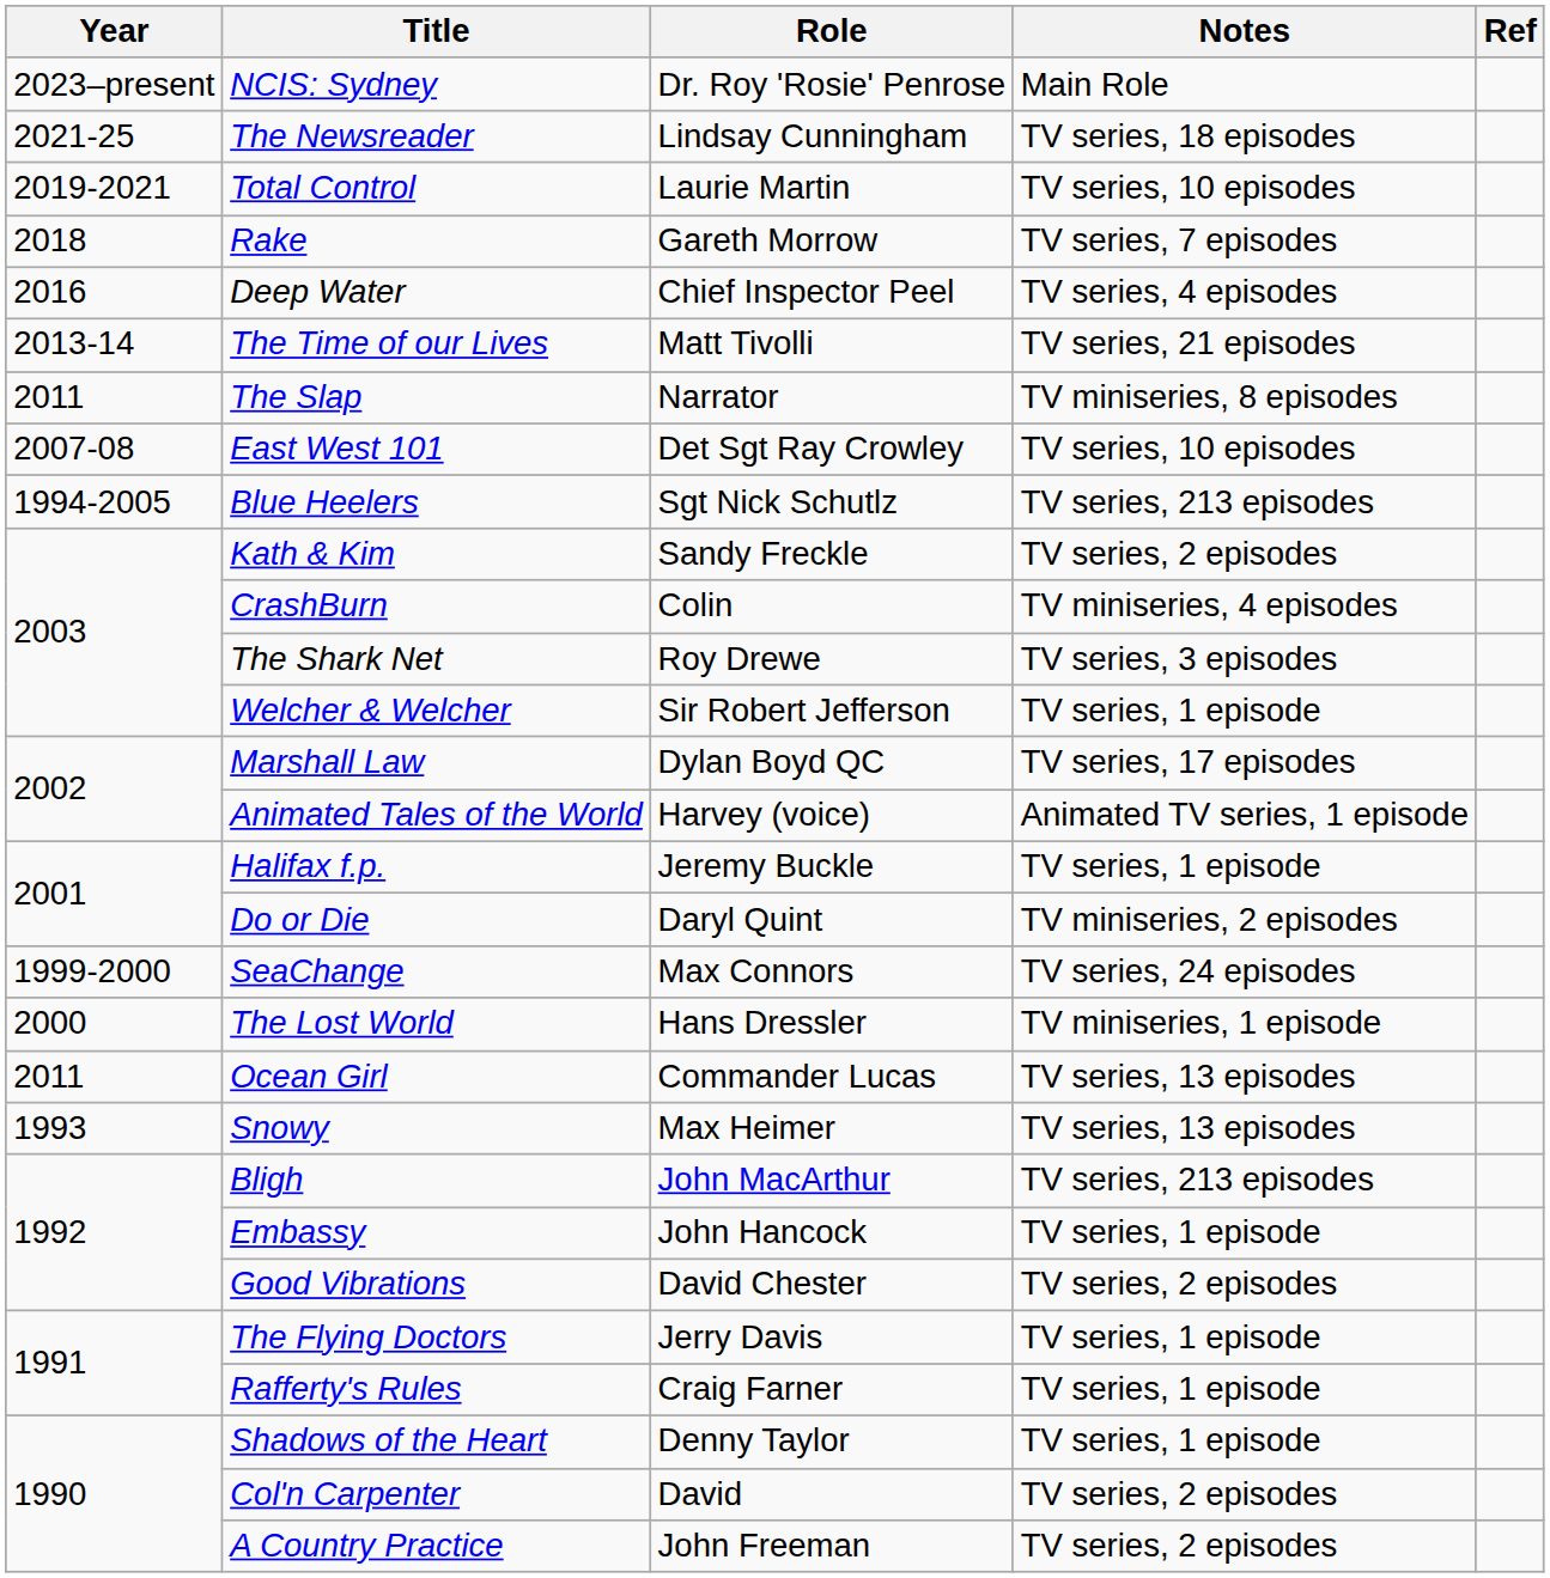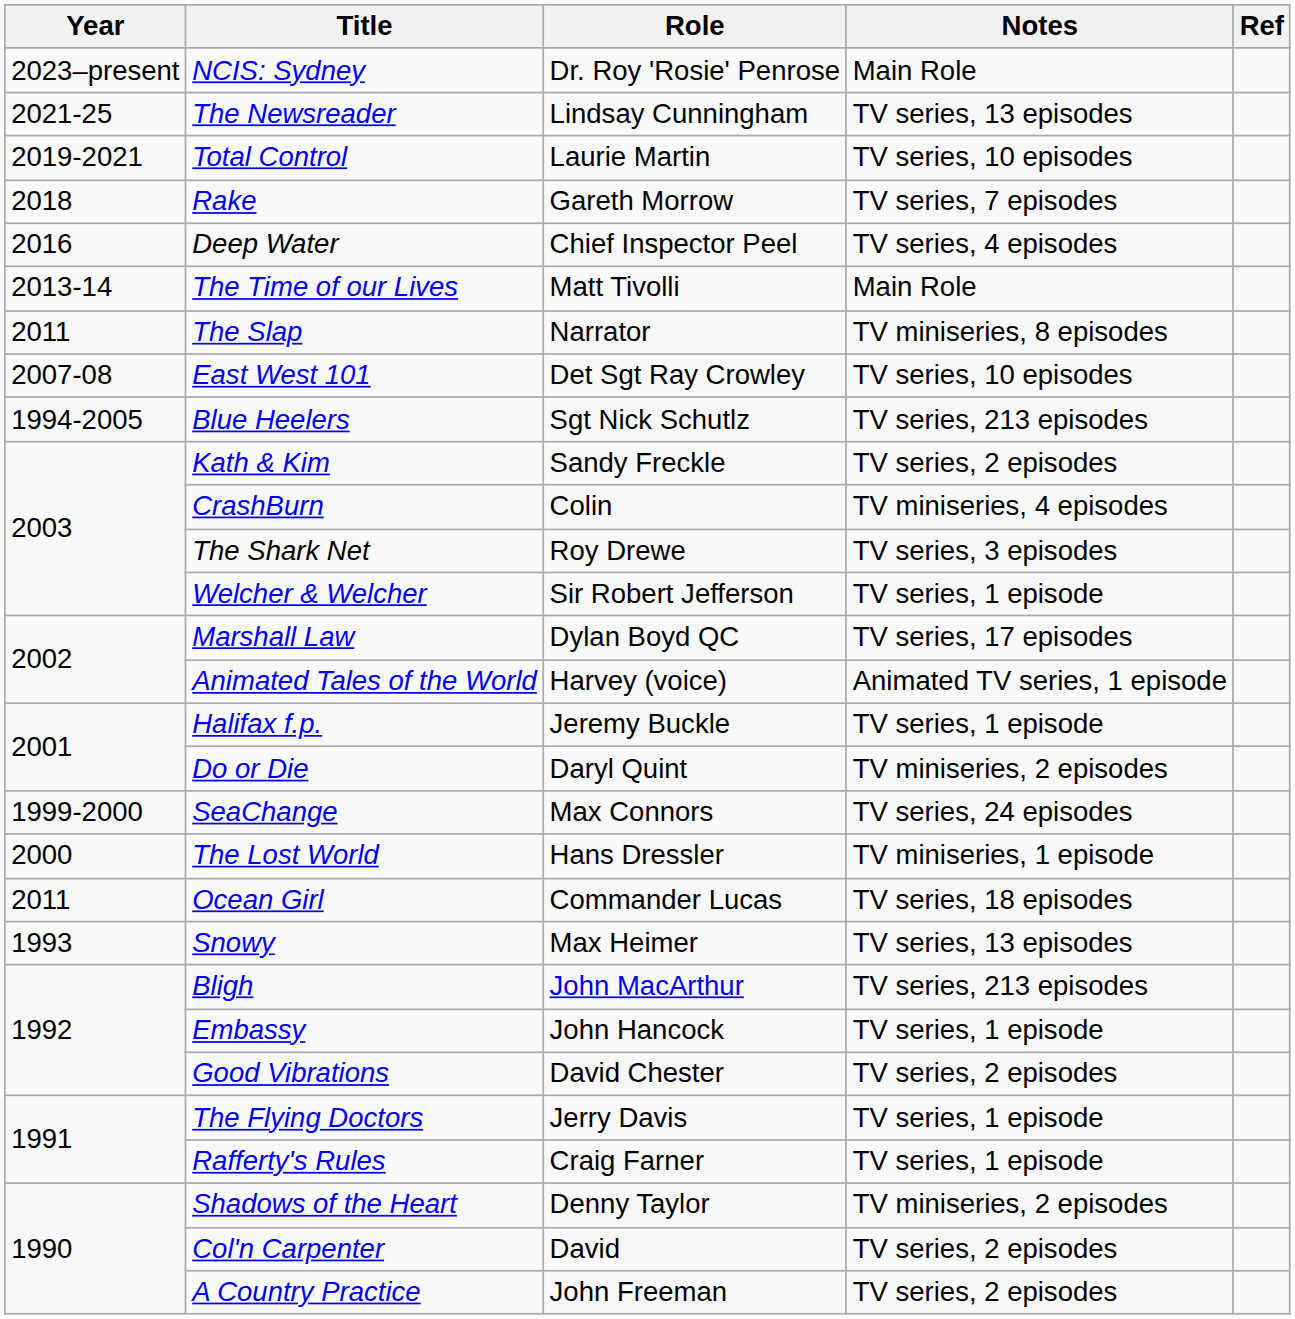 <table class="wikitable sortable">
 <tr>
 <th>Year</th>
 <th>Title</th>
 <th>Role</th>
 <th>Notes</th>
 <th>Ref</th>
 </tr>
 <tr>
 <td>2023–present</td>
 <td><em><a href='#'>NCIS: Sydney</a></em></td>
 <td>Dr. Roy 'Rosie' Penrose</td>
 <td>Main Role</td>
 <td></td>
 </tr>
 <tr>
 <td>2021-25</td>
 <td><em><a href='#'>The Newsreader</a></em></td>
 <td>Lindsay Cunningham</td>
-<td>TV series, 18 episodes</td>
+<td>TV series, 13 episodes</td>
 <td></td>
 </tr>
 <tr>
 <td>2019-2021</td>
 <td><em><a href='#'>Total Control</a></em></td>
 <td>Laurie Martin</td>
 <td>TV series, 10 episodes</td>
 <td></td>
 </tr>
 <tr>
 <td>2018</td>
 <td><em><a href='#'>Rake</a></em></td>
 <td>Gareth Morrow</td>
 <td>TV series, 7 episodes</td>
 <td></td>
 </tr>
 <tr>
 <td>2016</td>
 <td><em>Deep Water</em></td>
 <td>Chief Inspector Peel</td>
 <td>TV series, 4 episodes</td>
 <td></td>
 </tr>
 <tr>
 <td>2013-14</td>
 <td><em><a href='#'>The Time of our Lives</a></em></td>
 <td>Matt Tivolli</td>
-<td>TV series, 21 episodes</td>
+<td>Main Role</td>
 <td></td>
 </tr>
 <tr>
 <td>2011</td>
 <td><em><a href='#'>The Slap</a></em></td>
 <td>Narrator</td>
 <td>TV miniseries, 8 episodes</td>
 <td></td>
 </tr>
 <tr>
 <td>2007-08</td>
 <td><em><a href='#'>East West 101</a></em></td>
 <td>Det Sgt Ray Crowley</td>
 <td>TV series, 10 episodes</td>
 <td></td>
 </tr>
 <tr>
 <td>1994-2005</td>
 <td><em><a href='#'>Blue Heelers</a></em></td>
 <td>Sgt Nick Schutlz</td>
 <td>TV series, 213 episodes</td>
 <td></td>
 </tr>
 <tr>
 <td rowspan="4">2003</td>
 <td><em><a href='#'>Kath & Kim</a></em></td>
 <td>Sandy Freckle</td>
 <td>TV series, 2 episodes</td>
 <td></td>
 </tr>
 <tr>
 <td><em><a href='#'>CrashBurn</a></em></td>
 <td>Colin</td>
 <td>TV miniseries, 4 episodes</td>
 <td></td>
 </tr>
 <tr>
 <td><em>The Shark Net</em></td>
 <td>Roy Drewe</td>
 <td>TV series, 3 episodes</td>
 <td></td>
 </tr>
 <tr>
 <td><em><a href='#'>Welcher & Welcher</a></em></td>
 <td>Sir Robert Jefferson</td>
 <td>TV series, 1 episode</td>
 <td></td>
 </tr>
 <tr>
 <td rowspan="2">2002</td>
 <td><em><a href='#'>Marshall Law</a></em></td>
 <td>Dylan Boyd QC</td>
 <td>TV series, 17 episodes</td>
 <td></td>
 </tr>
 <tr>
 <td><em><a href='#'>Animated Tales of the World</a></em></td>
 <td>Harvey (voice)</td>
 <td>Animated TV series, 1 episode</td>
 <td></td>
 </tr>
 <tr>
 <td rowspan="2">2001</td>
 <td><em><a href='#'>Halifax f.p.</a></em></td>
 <td>Jeremy Buckle</td>
 <td>TV series, 1 episode</td>
 <td></td>
 </tr>
 <tr>
 <td><em><a href='#'>Do or Die</a></em></td>
 <td>Daryl Quint</td>
 <td>TV miniseries, 2 episodes</td>
 <td></td>
 </tr>
 <tr>
 <td>1999-2000</td>
 <td><em><a href='#'>SeaChange</a></em></td>
 <td>Max Connors</td>
 <td>TV series, 24 episodes</td>
 <td></td>
 </tr>
 <tr>
 <td>2000</td>
 <td><em><a href='#'>The Lost World</a></em></td>
 <td>Hans Dressler</td>
 <td>TV miniseries, 1 episode</td>
 <td></td>
 </tr>
 <tr>
 <td>2011</td>
 <td><em><a href='#'>Ocean Girl</a></em></td>
 <td>Commander Lucas</td>
-<td>TV series, 13 episodes</td>
+<td>TV series, 18 episodes</td>
 <td></td>
 </tr>
 <tr>
 <td>1993</td>
 <td><em><a href='#'>Snowy</a></em></td>
 <td>Max Heimer</td>
 <td>TV series, 13 episodes</td>
 <td></td>
 </tr>
 <tr>
 <td rowspan="3">1992</td>
 <td><em><a href='#'>Bligh</a></em></td>
 <td><a href='#'>John MacArthur</a></td>
 <td>TV series, 213 episodes</td>
 <td></td>
 </tr>
 <tr>
 <td><em><a href='#'>Embassy</a></em></td>
 <td>John Hancock</td>
 <td>TV series, 1 episode</td>
 <td></td>
 </tr>
 <tr>
 <td><em><a href='#'>Good Vibrations</a></em></td>
 <td>David Chester</td>
 <td>TV series, 2 episodes</td>
 <td></td>
 </tr>
 <tr>
 <td rowspan="2">1991</td>
 <td><em><a href='#'>The Flying Doctors</a></em></td>
 <td>Jerry Davis</td>
 <td>TV series, 1 episode</td>
 <td></td>
 </tr>
 <tr>
 <td><em><a href='#'>Rafferty's Rules</a></em></td>
 <td>Craig Farner</td>
 <td>TV series, 1 episode</td>
 <td></td>
 </tr>
 <tr>
 <td rowspan="3">1990</td>
 <td><em><a href='#'>Shadows of the Heart</a></em></td>
 <td>Denny Taylor</td>
-<td>TV series, 1 episode</td>
+<td>TV miniseries, 2 episodes</td>
 <td></td>
 </tr>
 <tr>
 <td><em><a href='#'>Col'n Carpenter</a></em></td>
 <td>David</td>
 <td>TV series, 2 episodes</td>
 <td></td>
 </tr>
 <tr>
 <td><em><a href='#'>A Country Practice</a></em></td>
 <td>John Freeman</td>
 <td>TV series, 2 episodes</td>
 <td></td>
 </tr>
 </table>
